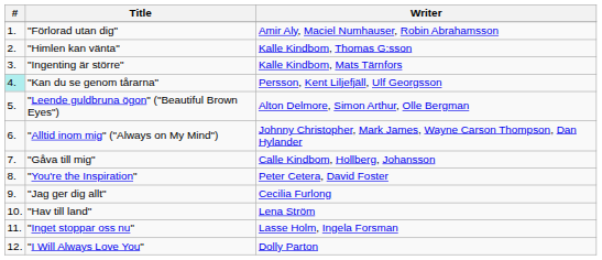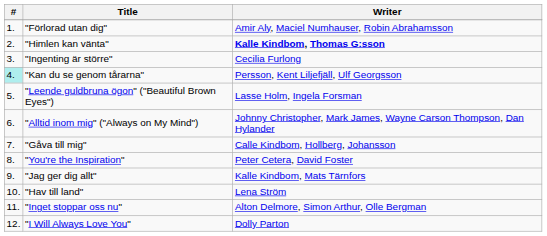 <table class="wikitable">
 <tr>
 <th>#</th>
 <th>Title</th>
 <th>Writer</th>
 </tr>
 <tr bgcolor="#ebf5ff">
 </tr>
 <tr>
 <td>1.</td>
 <td>"Förlorad utan dig"</td>
 <td><a href='#'>Amir Aly</a>, <a href='#'>Maciel Numhauser</a>, <a href='#'>Robin Abrahamsson</a></td>
 </tr>
 <tr>
 <td>2.</td>
 <td>"Himlen kan vänta"</td>
-<td><a href='#'>Kalle Kindbom</a>, <a href='#'>Thomas G:sson</a></td>
+<td><strong><a href='#'>Kalle Kindbom</a>, <a href='#'>Thomas G:sson</a></strong></td>
 </tr>
 <tr>
 <td>3.</td>
 <td>"Ingenting är större"</td>
-<td><a href='#'>Kalle Kindbom</a>, <a href='#'>Mats Tärnfors</a></td>
+<td><a href='#'>Cecilia Furlong</a></td>
 </tr>
 <tr>
 <td style="background: paleturquoise;">4.</td>
 <td>"Kan du se genom tårarna"</td>
 <td><a href='#'>Persson</a>, <a href='#'>Kent Liljefjäll</a>, <a href='#'>Ulf Georgsson</a></td>
 </tr>
 <tr>
 <td>5.</td>
 <td>"<a href='#'>Leende guldbruna ögon</a>" ("Beautiful Brown Eyes")</td>
-<td><a href='#'>Alton Delmore</a>, <a href='#'>Simon Arthur</a>, <a href='#'>Olle Bergman</a></td>
+<td><a href='#'>Lasse Holm</a>, <a href='#'>Ingela Forsman</a></td>
 </tr>
 <tr>
 <td>6.</td>
 <td>"<a href='#'>Alltid inom mig</a>" ("Always on My Mind")</td>
 <td><a href='#'>Johnny Christopher</a>, <a href='#'>Mark James</a>, <a href='#'>Wayne Carson Thompson</a>, <a href='#'>Dan Hylander</a></td>
 </tr>
 <tr>
 <td>7.</td>
 <td>"Gåva till mig"</td>
 <td><a href='#'>Calle Kindbom</a>, <a href='#'>Hollberg</a>, <a href='#'>Johansson</a></td>
 </tr>
 <tr>
 <td>8.</td>
 <td>"<a href='#'>You're the Inspiration</a>"</td>
 <td><a href='#'>Peter Cetera</a>, <a href='#'>David Foster</a></td>
 </tr>
 <tr>
 <td>9.</td>
 <td>"Jag ger dig allt"</td>
-<td><a href='#'>Cecilia Furlong</a></td>
+<td><a href='#'>Kalle Kindbom</a>, <a href='#'>Mats Tärnfors</a></td>
 </tr>
 <tr>
 <td>10.</td>
 <td>"Hav till land"</td>
 <td><a href='#'>Lena Ström</a></td>
 </tr>
 <tr>
 <td>11.</td>
 <td>"<a href='#'>Inget stoppar oss nu</a>"</td>
-<td><a href='#'>Lasse Holm</a>, <a href='#'>Ingela Forsman</a></td>
+<td><a href='#'>Alton Delmore</a>, <a href='#'>Simon Arthur</a>, <a href='#'>Olle Bergman</a></td>
 </tr>
 <tr>
 <td>12.</td>
 <td>"<a href='#'>I Will Always Love You</a>"</td>
 <td><a href='#'>Dolly Parton</a></td>
 </tr>
 </table>
